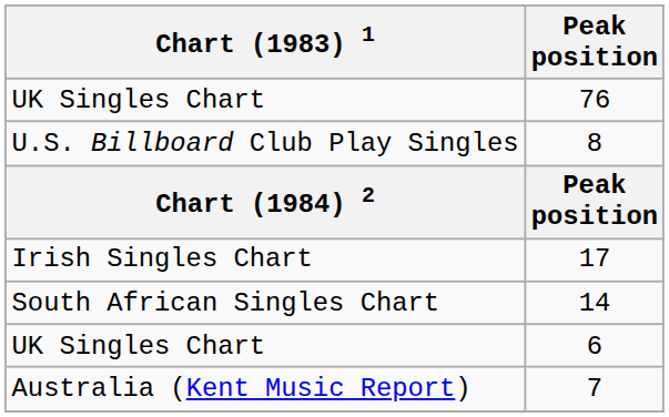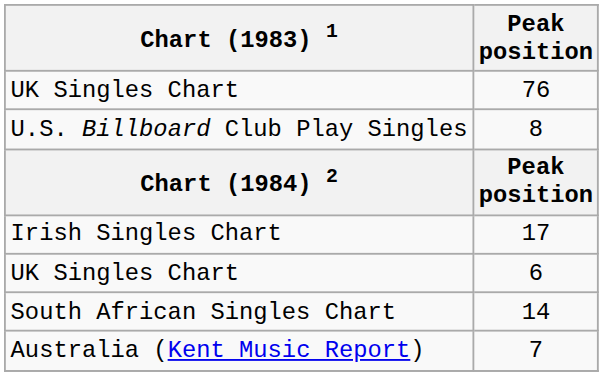 <table class="wikitable">
 <tr>
 <th>Chart (1983) <sup>1</sup></th>
 <th>Peak<br>position</th>
 </tr>
 <tr>
 <td>UK Singles Chart</td>
 <td align="center">76</td>
 </tr>
 <tr>
 <td>U.S. <em>Billboard</em> Club Play Singles</td>
 <td align="center">8</td>
 </tr>
 <tr>
 <th>Chart (1984) <sup>2</sup></th>
 <th align="left">Peak<br>position</th>
 </tr>
 <tr>
 <td align="left">Irish Singles Chart</td>
 <td align="center">17</td>
 </tr>
 <tr>
+<td>UK Singles Chart</td>
+<td align="center">6</td>
+</tr>
+<tr>
 <td>South African Singles Chart</td>
 <td align="center">14</td>
-</tr>
-<tr>
-<td>UK Singles Chart</td>
-<td align="center">6</td>
 </tr>
 <tr>
 <td align="left">Australia (<a href='#'>Kent Music Report</a>)</td>
 <td align="center">7</td>
 </tr>
 <tr>
 </tr>
 </table>
